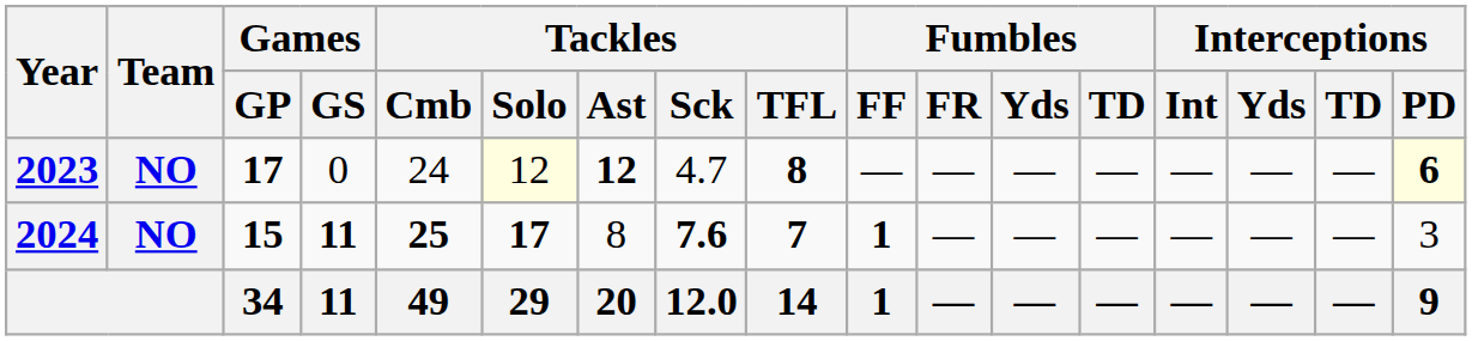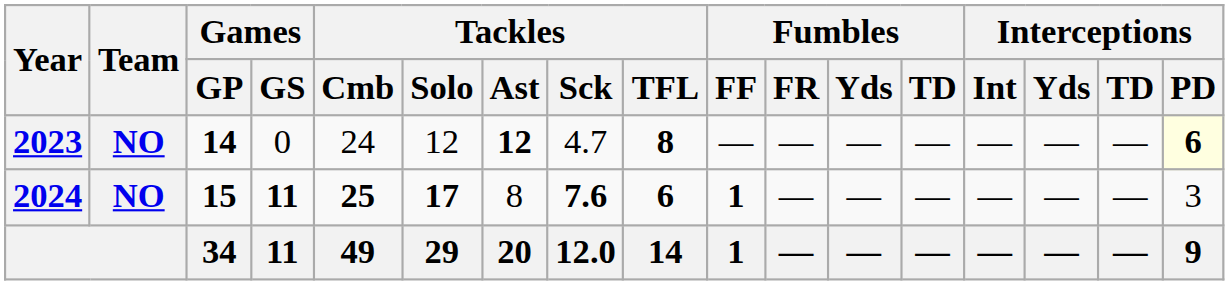 <table class="wikitable" style="text-align:center;">
 <tr>
 <th rowspan="2">Year</th>
 <th rowspan="2">Team</th>
 <th colspan="2">Games</th>
 <th colspan="5">Tackles</th>
 <th colspan="4">Fumbles</th>
 <th colspan="4">Interceptions</th>
 </tr>
 <tr>
 <th>GP</th>
 <th>GS</th>
 <th>Cmb</th>
 <th>Solo</th>
 <th>Ast</th>
 <th>Sck</th>
 <th>TFL</th>
 <th>FF</th>
 <th>FR</th>
 <th>Yds</th>
 <th>TD</th>
 <th>Int</th>
 <th>Yds</th>
 <th>TD</th>
 <th>PD</th>
 </tr>
 <tr>
 <th><a href='#'>2023</a></th>
 <th><a href='#'>NO</a></th>
-<td><strong>17</strong></td>
+<td><strong>14</strong></td>
 <td>0</td>
 <td>24</td>
-<td style="background: lightyellow;">12</td>
+<td>12</td>
 <td><strong>12</strong></td>
 <td>4.7</td>
 <td><strong>8</strong></td>
 <td>—</td>
 <td>—</td>
 <td>—</td>
 <td>—</td>
 <td>—</td>
 <td>—</td>
 <td>—</td>
 <td style="background: lightyellow;"><strong>6</strong></td>
 </tr>
 <tr>
 <th><a href='#'>2024</a></th>
 <th><a href='#'>NO</a></th>
 <td><strong>15</strong></td>
 <td><strong>11</strong></td>
 <td><strong>25</strong></td>
 <td><strong>17</strong></td>
 <td>8</td>
 <td><strong>7.6</strong></td>
-<td><strong>7</strong></td>
+<td><strong>6</strong></td>
 <td><strong>1</strong></td>
 <td>—</td>
 <td>—</td>
 <td>—</td>
 <td>—</td>
 <td>—</td>
 <td>—</td>
 <td>3</td>
 </tr>
 <tr>
 <th colspan="2"></th>
 <th>34</th>
 <th>11</th>
 <th>49</th>
 <th>29</th>
 <th>20</th>
 <th>12.0</th>
 <th>14</th>
 <th>1</th>
 <th>—</th>
 <th>—</th>
 <th>—</th>
 <th>—</th>
 <th>—</th>
 <th>—</th>
 <th>9</th>
 </tr>
 </table>
